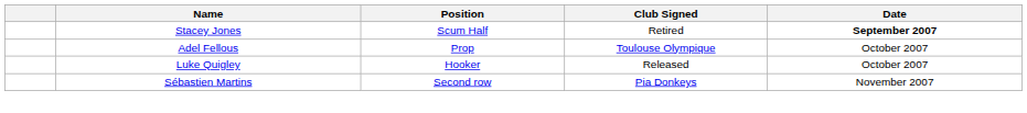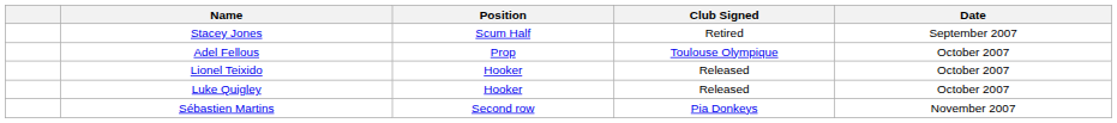 <table class="wikitable sortable"  style="width:100%; font-size:85%;">
 <tr style="background:#efefef;">
 <th width=5%></th>
 <th width=30%>Name</th>
 <th !width=30%>Position</th>
 <th width=20%>Club Signed</th>
 <th width=25%>Date</th>
 </tr>
 <tr style="background:#fff;">
 <td align=center></td>
 <td align=center><a href='#'>Stacey Jones</a></td>
 <td align=center><a href='#'>Scum Half</a></td>
 <td align=center>Retired</td>
-<td align=center><strong>September 2007</strong></td>
+<td align=center>September 2007</td>
 </tr>
 <tr style="background:#fff;">
 <td align=center></td>
 <td align=center><a href='#'>Adel Fellous</a></td>
 <td align=center><a href='#'>Prop</a></td>
 <td align=center><a href='#'>Toulouse Olympique</a></td>
+<td align=center>October 2007</td>
+</tr>
+<tr style="background:#fff;">
+<td align=center></td>
+<td align=center><a href='#'>Lionel Teixido</a></td>
+<td align=center><a href='#'>Hooker</a></td>
+<td align=center>Released</td>
 <td align=center>October 2007</td>
 </tr>
 <tr style="background:#fff;">
 <td align=center></td>
 <td align=center><a href='#'>Luke Quigley</a></td>
 <td align=center><a href='#'>Hooker</a></td>
 <td align=center>Released</td>
 <td align=center>October 2007</td>
 </tr>
 <tr style="background:#fff;">
 <td align=center></td>
 <td align=center><a href='#'>Sébastien Martins</a></td>
 <td align=center><a href='#'>Second row</a></td>
 <td align=center><a href='#'>Pia Donkeys</a></td>
 <td align=center>November 2007</td>
 </tr>
 </table>
